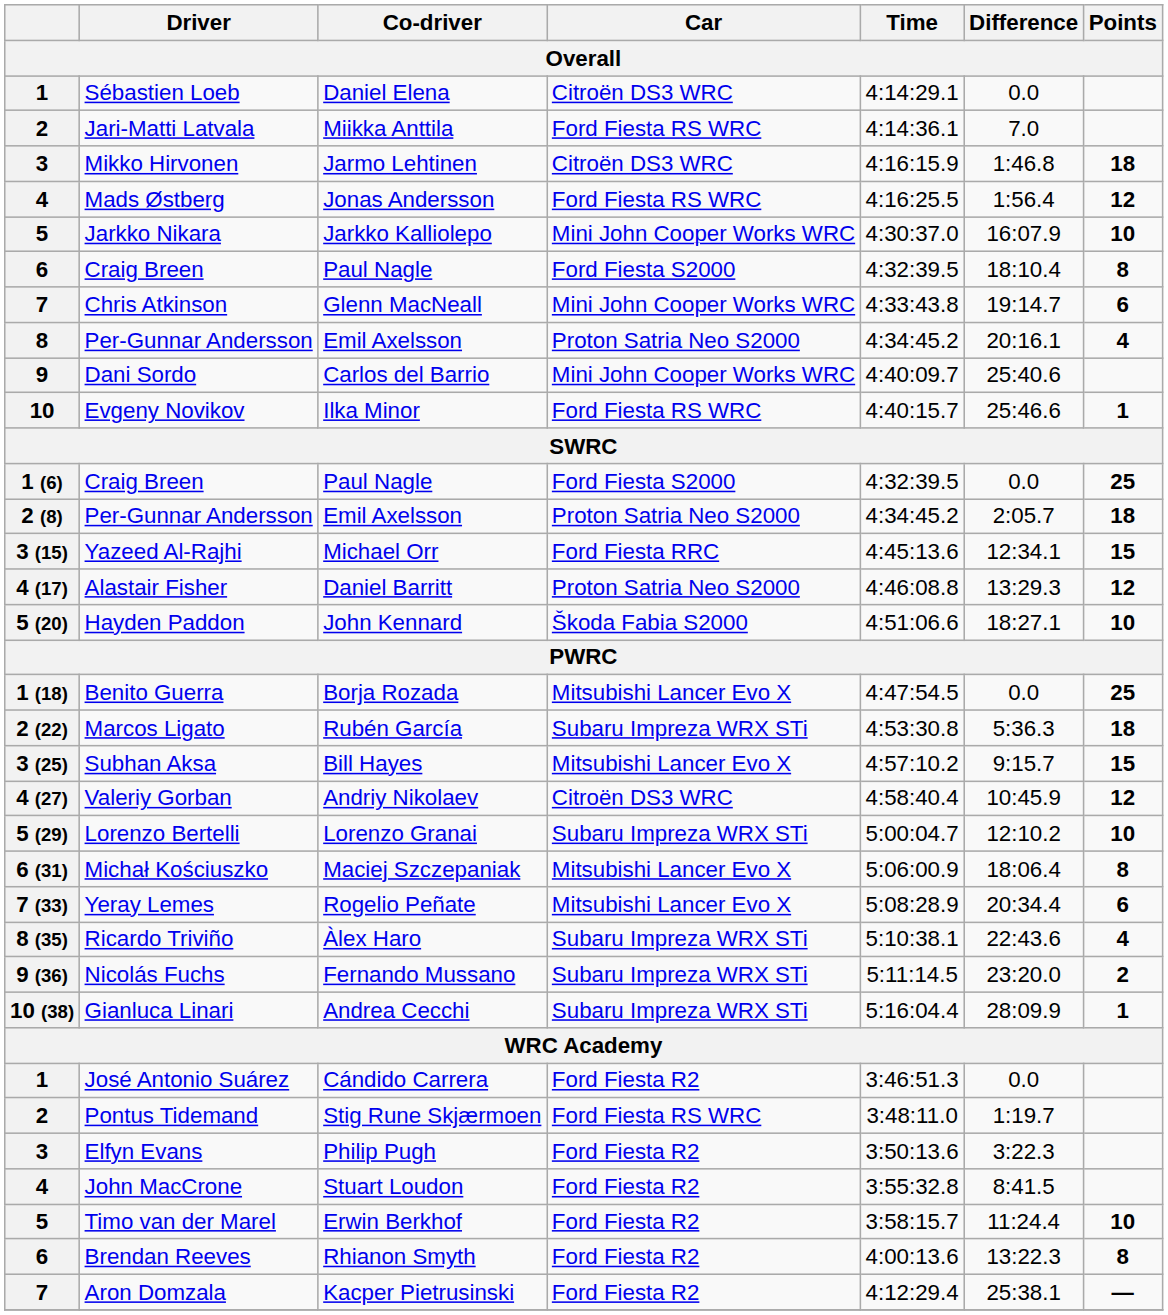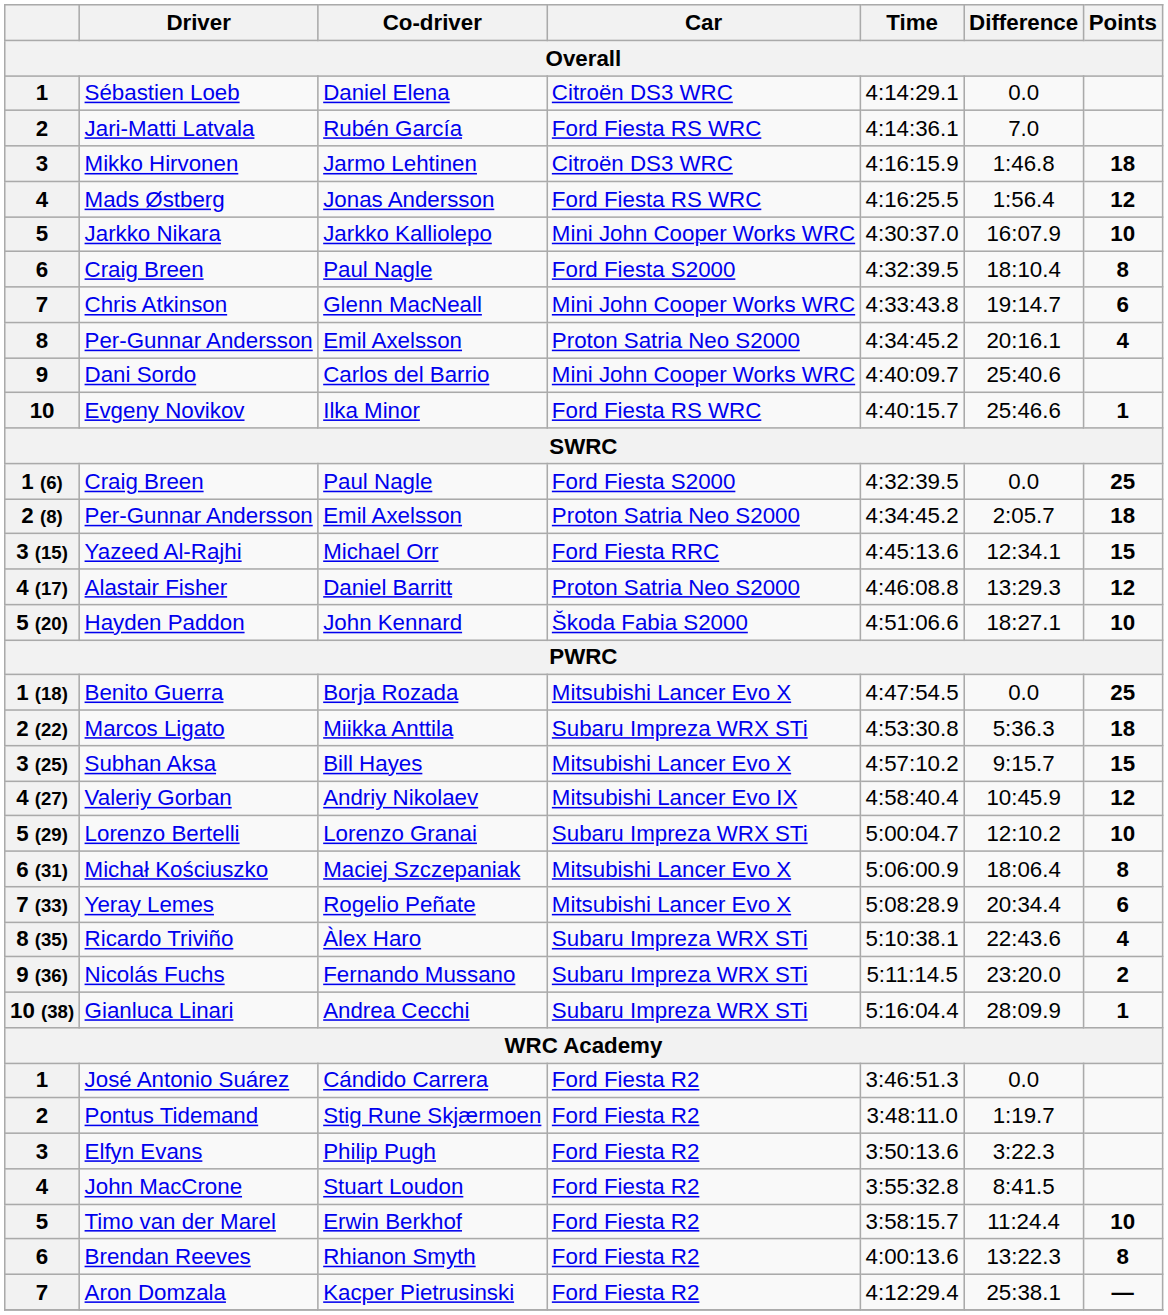 <table class="wikitable" style="text-align: center; font-size: 90%; max-width: 950px;">
 <tr>
 <th></th>
 <th>Driver</th>
 <th>Co-driver</th>
 <th>Car</th>
 <th>Time</th>
 <th>Difference</th>
 <th>Points</th>
 </tr>
 <tr>
 <th colspan="7">Overall</th>
 </tr>
 <tr>
 <th>1</th>
 <td align="left"> <a href='#'>Sébastien Loeb</a></td>
 <td align="left"> <a href='#'>Daniel Elena</a></td>
 <td align="left"><a href='#'>Citroën DS3 WRC</a></td>
 <td>4:14:29.1</td>
 <td>0.0</td>
 <td><strong></strong></td>
 </tr>
 <tr>
 <th>2</th>
 <td align="left"> <a href='#'>Jari-Matti Latvala</a></td>
-<td align="left"> <a href='#'>Miikka Anttila</a></td>
+<td align="left"> <a href='#'>Rubén García</a></td>
 <td align="left"><a href='#'>Ford Fiesta RS WRC</a></td>
 <td>4:14:36.1</td>
 <td>7.0</td>
 <td><strong></strong></td>
 </tr>
 <tr>
 <th>3</th>
 <td align="left"> <a href='#'>Mikko Hirvonen</a></td>
 <td align="left"> <a href='#'>Jarmo Lehtinen</a></td>
 <td align="left"><a href='#'>Citroën DS3 WRC</a></td>
 <td>4:16:15.9</td>
 <td>1:46.8</td>
 <td><strong>18</strong></td>
 </tr>
 <tr>
 <th>4</th>
 <td align="left"> <a href='#'>Mads Østberg</a></td>
 <td align="left"> <a href='#'>Jonas Andersson</a></td>
 <td align="left"><a href='#'>Ford Fiesta RS WRC</a></td>
 <td>4:16:25.5</td>
 <td>1:56.4</td>
 <td><strong>12</strong></td>
 </tr>
 <tr>
 <th>5</th>
 <td align="left"> <a href='#'>Jarkko Nikara</a></td>
 <td align="left"> <a href='#'>Jarkko Kalliolepo</a></td>
 <td align="left"><a href='#'>Mini John Cooper Works WRC</a></td>
 <td>4:30:37.0</td>
 <td>16:07.9</td>
 <td><strong>10</strong></td>
 </tr>
 <tr>
 <th>6</th>
 <td align="left"> <a href='#'>Craig Breen</a></td>
 <td align="left"> <a href='#'>Paul Nagle</a></td>
 <td align="left"><a href='#'>Ford Fiesta S2000</a></td>
 <td>4:32:39.5</td>
 <td>18:10.4</td>
 <td><strong>8</strong></td>
 </tr>
 <tr>
 <th>7</th>
 <td align="left"> <a href='#'>Chris Atkinson</a></td>
 <td align="left"> <a href='#'>Glenn MacNeall</a></td>
 <td align="left"><a href='#'>Mini John Cooper Works WRC</a></td>
 <td>4:33:43.8</td>
 <td>19:14.7</td>
 <td><strong>6</strong></td>
 </tr>
 <tr>
 <th>8</th>
 <td align="left"> <a href='#'>Per-Gunnar Andersson</a></td>
 <td align="left"> <a href='#'>Emil Axelsson</a></td>
 <td align="left"><a href='#'>Proton Satria Neo S2000</a></td>
 <td>4:34:45.2</td>
 <td>20:16.1</td>
 <td><strong>4</strong></td>
 </tr>
 <tr>
 <th>9</th>
 <td align="left"> <a href='#'>Dani Sordo</a></td>
 <td align="left"> <a href='#'>Carlos del Barrio</a></td>
 <td align="left"><a href='#'>Mini John Cooper Works WRC</a></td>
 <td>4:40:09.7</td>
 <td>25:40.6</td>
 <td><strong></strong></td>
 </tr>
 <tr>
 <th>10</th>
 <td align="left"> <a href='#'>Evgeny Novikov</a></td>
 <td align="left"> <a href='#'>Ilka Minor</a></td>
 <td align="left"><a href='#'>Ford Fiesta RS WRC</a></td>
 <td>4:40:15.7</td>
 <td>25:46.6</td>
 <td><strong>1</strong></td>
 </tr>
 <tr>
 <th colspan="7">SWRC</th>
 </tr>
 <tr>
 <th>1 <small>(6)</small></th>
 <td align="left"> <a href='#'>Craig Breen</a></td>
 <td align="left"> <a href='#'>Paul Nagle</a></td>
 <td align="left"><a href='#'>Ford Fiesta S2000</a></td>
 <td>4:32:39.5</td>
 <td>0.0</td>
 <td><strong>25</strong></td>
 </tr>
 <tr>
 <th>2 <small>(8)</small></th>
 <td align="left"> <a href='#'>Per-Gunnar Andersson</a></td>
 <td align="left"> <a href='#'>Emil Axelsson</a></td>
 <td align="left"><a href='#'>Proton Satria Neo S2000</a></td>
 <td>4:34:45.2</td>
 <td>2:05.7</td>
 <td><strong>18</strong></td>
 </tr>
 <tr>
 <th>3 <small>(15)</small></th>
 <td align="left"> <a href='#'>Yazeed Al-Rajhi</a></td>
 <td align="left"> <a href='#'>Michael Orr</a></td>
 <td align="left"><a href='#'>Ford Fiesta RRC</a></td>
 <td>4:45:13.6</td>
 <td>12:34.1</td>
 <td><strong>15</strong></td>
 </tr>
 <tr>
 <th>4 <small>(17)</small></th>
 <td align="left"> <a href='#'>Alastair Fisher</a></td>
 <td align="left"> <a href='#'>Daniel Barritt</a></td>
 <td align="left"><a href='#'>Proton Satria Neo S2000</a></td>
 <td>4:46:08.8</td>
 <td>13:29.3</td>
 <td><strong>12</strong></td>
 </tr>
 <tr>
 <th>5 <small>(20)</small></th>
 <td align="left"> <a href='#'>Hayden Paddon</a></td>
 <td align="left"> <a href='#'>John Kennard</a></td>
 <td align="left"><a href='#'>Škoda Fabia S2000</a></td>
 <td>4:51:06.6</td>
 <td>18:27.1</td>
 <td><strong>10</strong></td>
 </tr>
 <tr>
 <th colspan="7">PWRC</th>
 </tr>
 <tr>
 <th>1 <small>(18)</small></th>
 <td align="left"> <a href='#'>Benito Guerra</a></td>
 <td align="left"> <a href='#'>Borja Rozada</a></td>
 <td align="left"><a href='#'>Mitsubishi Lancer Evo X</a></td>
 <td>4:47:54.5</td>
 <td>0.0</td>
 <td><strong>25</strong></td>
 </tr>
 <tr>
 <th>2 <small>(22)</small></th>
 <td align="left"> <a href='#'>Marcos Ligato</a></td>
-<td align="left"> <a href='#'>Rubén García</a></td>
+<td align="left"> <a href='#'>Miikka Anttila</a></td>
 <td align="left"><a href='#'>Subaru Impreza WRX STi</a></td>
 <td>4:53:30.8</td>
 <td>5:36.3</td>
 <td><strong>18</strong></td>
 </tr>
 <tr>
 <th>3 <small>(25)</small></th>
 <td align="left"> <a href='#'>Subhan Aksa</a></td>
 <td align="left"> <a href='#'>Bill Hayes</a></td>
 <td align="left"><a href='#'>Mitsubishi Lancer Evo X</a></td>
 <td>4:57:10.2</td>
 <td>9:15.7</td>
 <td><strong>15</strong></td>
 </tr>
 <tr>
 <th>4 <small>(27)</small></th>
 <td align="left"> <a href='#'>Valeriy Gorban</a></td>
 <td align="left"> <a href='#'>Andriy Nikolaev</a></td>
-<td align="left"><a href='#'>Citroën DS3 WRC</a></td>
+<td align="left"><a href='#'>Mitsubishi Lancer Evo IX</a></td>
 <td>4:58:40.4</td>
 <td>10:45.9</td>
 <td><strong>12</strong></td>
 </tr>
 <tr>
 <th>5 <small>(29)</small></th>
 <td align="left"> <a href='#'>Lorenzo Bertelli</a></td>
 <td align="left"> <a href='#'>Lorenzo Granai</a></td>
 <td align="left"><a href='#'>Subaru Impreza WRX STi</a></td>
 <td>5:00:04.7</td>
 <td>12:10.2</td>
 <td><strong>10</strong></td>
 </tr>
 <tr>
 <th>6 <small>(31)</small></th>
 <td align="left"> <a href='#'>Michał Kościuszko</a></td>
 <td align="left"> <a href='#'>Maciej Szczepaniak</a></td>
 <td align="left"><a href='#'>Mitsubishi Lancer Evo X</a></td>
 <td>5:06:00.9</td>
 <td>18:06.4</td>
 <td><strong>8</strong></td>
 </tr>
 <tr>
 <th>7 <small>(33)</small></th>
 <td align="left"> <a href='#'>Yeray Lemes</a></td>
 <td align="left"> <a href='#'>Rogelio Peñate</a></td>
 <td align="left"><a href='#'>Mitsubishi Lancer Evo X</a></td>
 <td>5:08:28.9</td>
 <td>20:34.4</td>
 <td><strong>6</strong></td>
 </tr>
 <tr>
 <th>8 <small>(35)</small></th>
 <td align="left"> <a href='#'>Ricardo Triviño</a></td>
 <td align="left"> <a href='#'>Àlex Haro</a></td>
 <td align="left"><a href='#'>Subaru Impreza WRX STi</a></td>
 <td>5:10:38.1</td>
 <td>22:43.6</td>
 <td><strong>4</strong></td>
 </tr>
 <tr>
 <th>9 <small>(36)</small></th>
 <td align="left"> <a href='#'>Nicolás Fuchs</a></td>
 <td align="left"> <a href='#'>Fernando Mussano</a></td>
 <td align="left"><a href='#'>Subaru Impreza WRX STi</a></td>
 <td>5:11:14.5</td>
 <td>23:20.0</td>
 <td><strong>2</strong></td>
 </tr>
 <tr>
 <th>10 <small>(38)</small></th>
 <td align="left"> <a href='#'>Gianluca Linari</a></td>
 <td align="left"> <a href='#'>Andrea Cecchi</a></td>
 <td align="left"><a href='#'>Subaru Impreza WRX STi</a></td>
 <td>5:16:04.4</td>
 <td>28:09.9</td>
 <td><strong>1</strong></td>
 </tr>
 <tr>
 <th colspan="7">WRC Academy</th>
 </tr>
 <tr>
 <th>1</th>
 <td align="left"> <a href='#'>José Antonio Suárez</a></td>
 <td align="left"> <a href='#'>Cándido Carrera</a></td>
 <td align="left"><a href='#'>Ford Fiesta R2</a></td>
 <td>3:46:51.3</td>
 <td>0.0</td>
 <td><strong></strong></td>
 </tr>
 <tr>
 <th>2</th>
 <td align="left"> <a href='#'>Pontus Tidemand</a></td>
 <td align="left"> <a href='#'>Stig Rune Skjærmoen</a></td>
-<td align="left"><a href='#'>Ford Fiesta RS WRC</a></td>
+<td align="left"><a href='#'>Ford Fiesta R2</a></td>
 <td>3:48:11.0</td>
 <td>1:19.7</td>
 <td><strong></strong></td>
 </tr>
 <tr>
 <th>3</th>
 <td align="left"> <a href='#'>Elfyn Evans</a></td>
 <td align="left"> <a href='#'>Philip Pugh</a></td>
 <td align="left"><a href='#'>Ford Fiesta R2</a></td>
 <td>3:50:13.6</td>
 <td>3:22.3</td>
 <td><strong></strong></td>
 </tr>
 <tr>
 <th>4</th>
 <td align="left"> <a href='#'>John MacCrone</a></td>
 <td align="left"> <a href='#'>Stuart Loudon</a></td>
 <td align="left"><a href='#'>Ford Fiesta R2</a></td>
 <td>3:55:32.8</td>
 <td>8:41.5</td>
 <td><strong></strong></td>
 </tr>
 <tr>
 <th>5</th>
 <td align="left"> <a href='#'>Timo van der Marel</a></td>
 <td align="left"> <a href='#'>Erwin Berkhof</a></td>
 <td align="left"><a href='#'>Ford Fiesta R2</a></td>
 <td>3:58:15.7</td>
 <td>11:24.4</td>
 <td><strong>10</strong></td>
 </tr>
 <tr>
 <th>6</th>
 <td align="left"> <a href='#'>Brendan Reeves</a></td>
 <td align="left"> <a href='#'>Rhianon Smyth</a></td>
 <td align="left"><a href='#'>Ford Fiesta R2</a></td>
 <td>4:00:13.6</td>
 <td>13:22.3</td>
 <td><strong>8</strong></td>
 </tr>
 <tr>
 <th>7</th>
 <td align="left"> <a href='#'>Aron Domzala</a></td>
 <td align="left"> <a href='#'>Kacper Pietrusinski</a></td>
 <td align="left"><a href='#'>Ford Fiesta R2</a></td>
 <td>4:12:29.4</td>
 <td>25:38.1</td>
 <td><strong>—</strong></td>
 </tr>
 <tr>
 </tr>
 </table>
